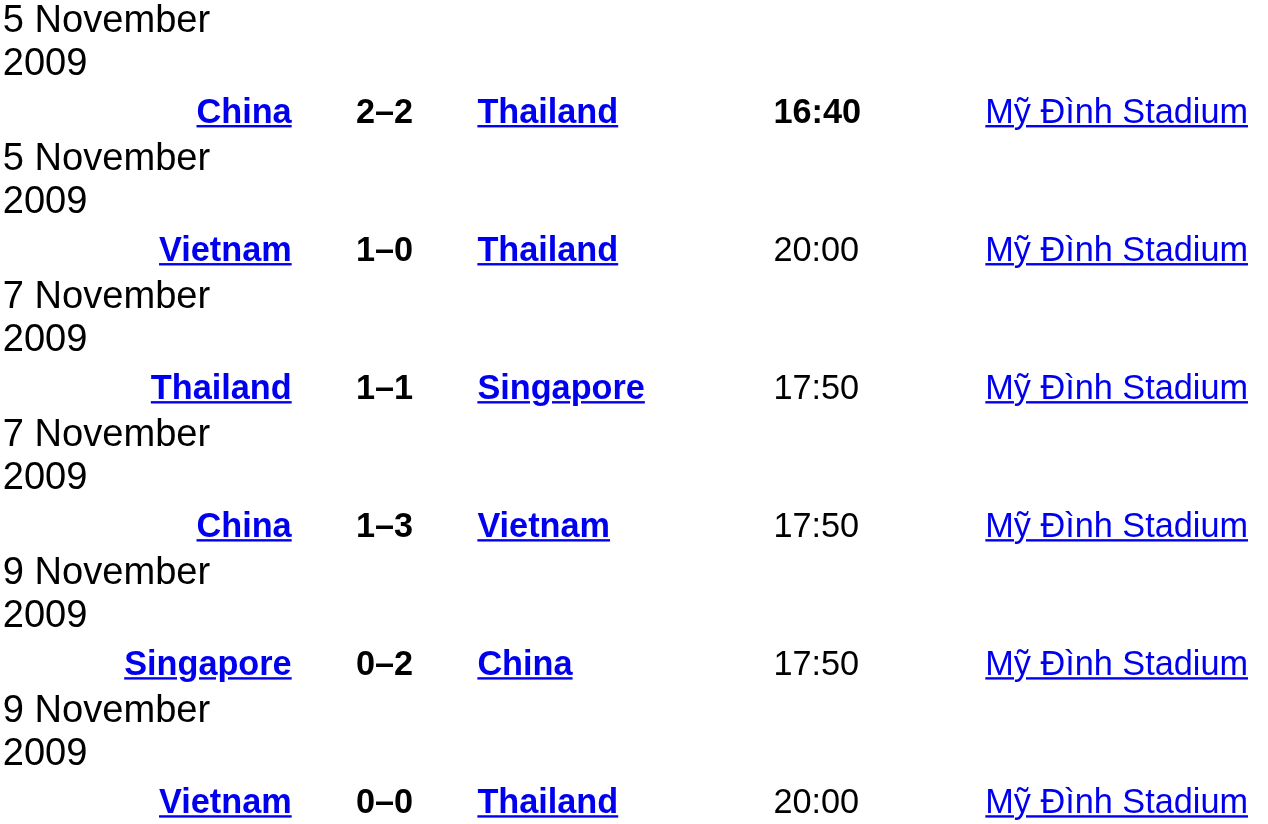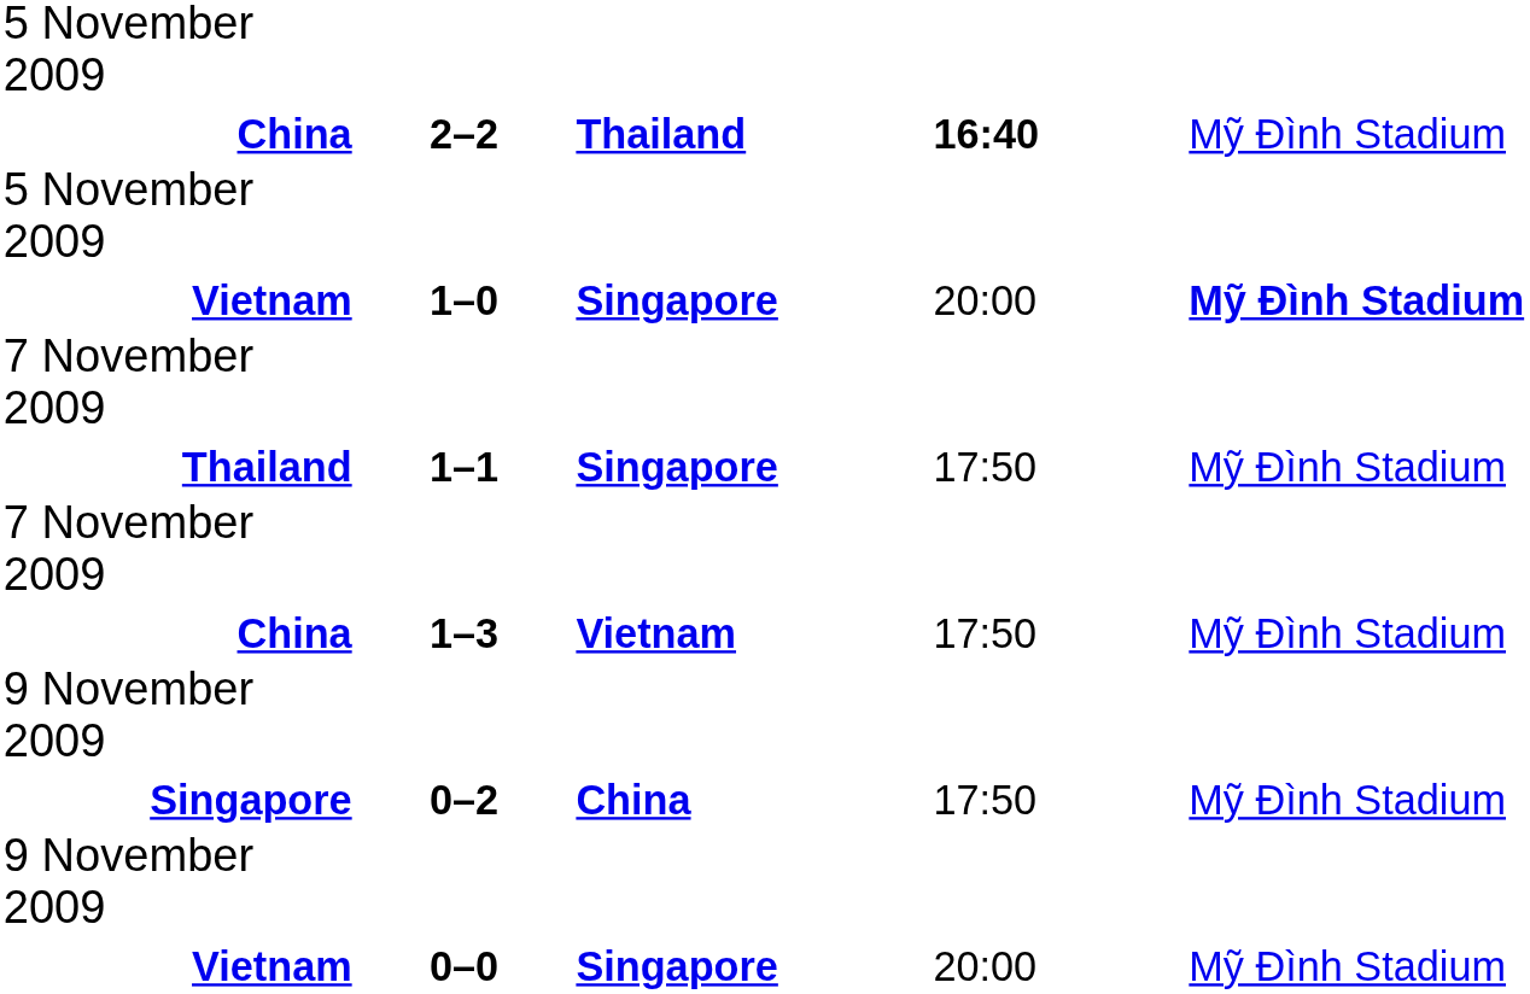 <table width=100% cellspacing=1>
 <tr>
 <th width=20%></th>
 <th width=12%></th>
 <th width=20%></th>
 <th></th>
 <th width=33%></th>
 </tr>
 <tr>
 <td>5 November 2009</td>
 </tr>
 <tr style=font-size:90%>
 <td align=right><strong><a href='#'>China</a></strong> </td>
 <td align=center><strong>2–2</strong></td>
 <td> <strong><a href='#'>Thailand</a></strong></td>
 <td><strong>16:40</strong></td>
 <td><a href='#'>Mỹ Đình Stadium</a></td>
 <td><em></em></td>
 </tr>
 <tr>
 <td>5 November 2009</td>
 </tr>
 <tr style=font-size:90%>
 <td align=right><strong><a href='#'>Vietnam</a></strong> </td>
 <td align=center><strong>1–0</strong></td>
-<td> <strong><a href='#'>Thailand</a></strong></td>
+<td> <strong><a href='#'>Singapore</a></strong></td>
 <td>20:00</td>
-<td><a href='#'>Mỹ Đình Stadium</a></td>
+<td><strong><a href='#'>Mỹ Đình Stadium</a></strong></td>
 <td><em></em></td>
 </tr>
 <tr>
 <td>7 November 2009</td>
 </tr>
 <tr style=font-size:90%>
 <td align=right><strong><a href='#'>Thailand</a></strong> </td>
 <td align=center><strong>1–1</strong></td>
 <td> <strong><a href='#'>Singapore</a></strong></td>
 <td>17:50</td>
 <td><a href='#'>Mỹ Đình Stadium</a></td>
 <td><em></em></td>
 </tr>
 <tr>
 <td>7 November 2009</td>
 </tr>
 <tr style=font-size:90%>
 <td align=right><strong><a href='#'>China</a></strong> </td>
 <td align=center><strong>1–3</strong></td>
 <td> <strong><a href='#'>Vietnam</a></strong></td>
 <td>17:50</td>
 <td><a href='#'>Mỹ Đình Stadium</a></td>
 <td><em></em></td>
 </tr>
 <tr>
 <td>9 November 2009</td>
 </tr>
 <tr style=font-size:90%>
 <td align=right><strong><a href='#'>Singapore</a></strong> </td>
 <td align=center><strong>0–2</strong></td>
 <td> <strong><a href='#'>China</a></strong></td>
 <td>17:50</td>
 <td><a href='#'>Mỹ Đình Stadium</a></td>
 <td><em></em></td>
 </tr>
 <tr>
 <td>9 November 2009</td>
 </tr>
 <tr style=font-size:90%>
 <td align=right><strong><a href='#'>Vietnam</a></strong> </td>
 <td align=center><strong>0–0</strong></td>
-<td> <strong><a href='#'>Thailand</a></strong></td>
+<td> <strong><a href='#'>Singapore</a></strong></td>
 <td>20:00</td>
 <td><a href='#'>Mỹ Đình Stadium</a></td>
 <td><em></em></td>
 </tr>
 </table>
